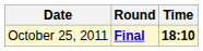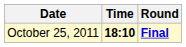 <table class="wikitable">
 <tr>
 <th>Date</th>
+<th>Time</th>
 <th>Round</th>
-<th>Time</th>
 </tr>
 <tr style=background:lemonchiffon>
 <td>October 25, 2011</td>
+<td><strong>18:10</strong></td>
 <td><strong><a href='#'>Final</a></strong></td>
-<td><strong>18:10</strong></td>
 </tr>
 </table>
